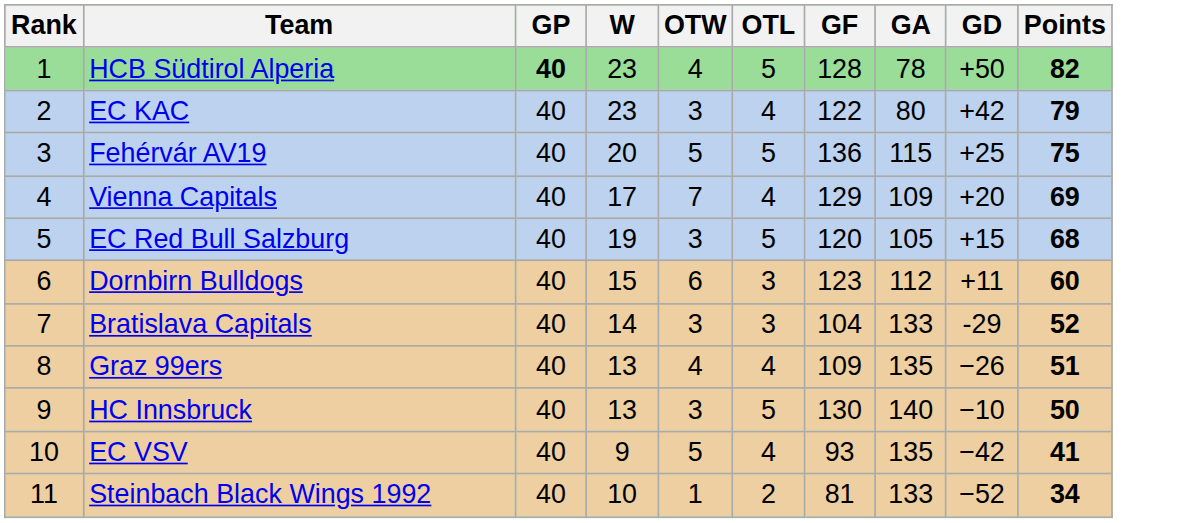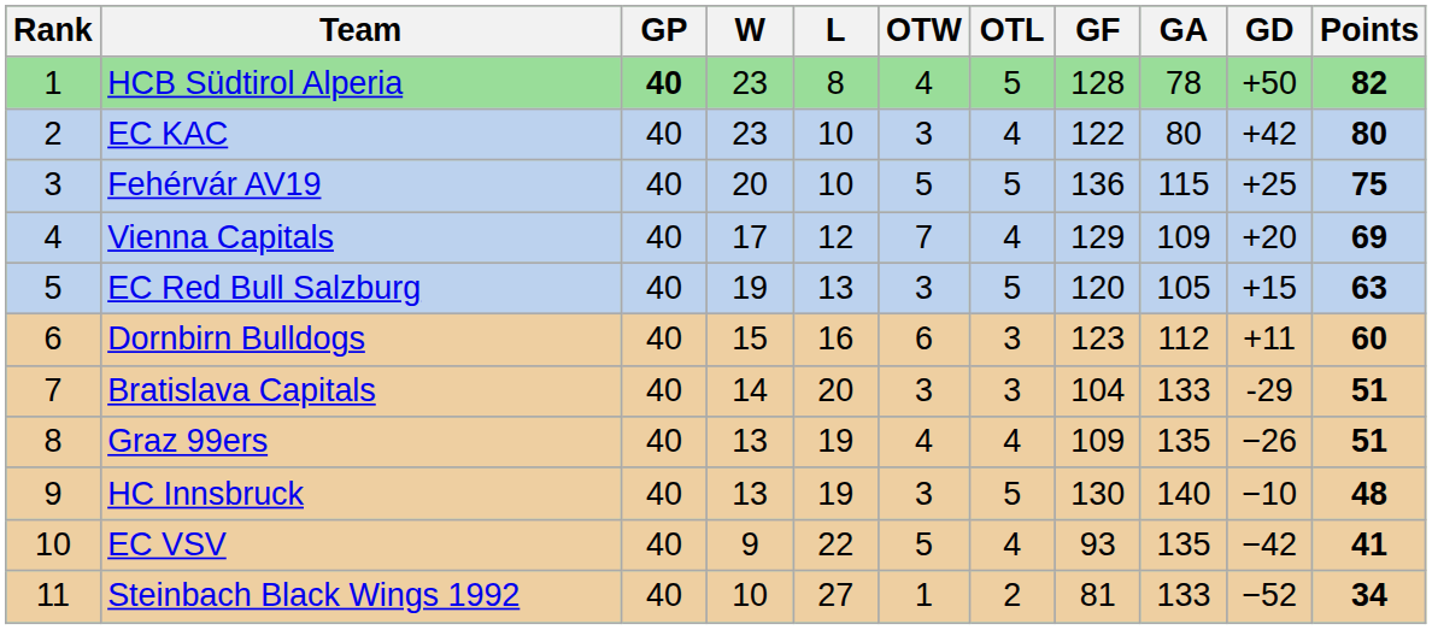 <table class="wikitable sortable" style="text-align:center; background:#CCFFCC;">
 <tr>
 <th>Rank</th>
 <th style="width:250px;">Team</th>
 <th style="width:35px;">GP</th>
 <th style="width:35px;">W</th>
+<th style="width:35px;">L</th>
 <th style="width:35px;">OTW</th>
 <th style="width:35px;">OTL</th>
 <th style="width:35px;">GF</th>
 <th style="width:35px;">GA</th>
 <th style="width:35px;">GD</th>
 <th style="width:35px;">Points</th>
 </tr>
 <tr style="background:#99DD99">
 <td>1</td>
 <td style="text-align:left;"><a href='#'>HCB Südtirol Alperia</a></td>
 <td><strong>40</strong></td>
 <td>23</td>
+<td>8</td>
 <td>4</td>
 <td>5</td>
 <td>128</td>
 <td>78</td>
 <td>+50</td>
 <td><strong>82</strong></td>
 </tr>
 <tr style="background:#BCD2EE">
 <td>2</td>
 <td style="text-align:left;"><a href='#'>EC KAC</a></td>
 <td>40</td>
 <td>23</td>
+<td>10</td>
 <td>3</td>
 <td>4</td>
 <td>122</td>
 <td>80</td>
 <td>+42</td>
-<td><strong>79</strong></td>
+<td><strong>80</strong></td>
 </tr>
 <tr style="background:#BCD2EE">
 <td>3</td>
 <td style="text-align:left;"><a href='#'>Fehérvár AV19</a></td>
 <td>40</td>
 <td>20</td>
+<td>10</td>
 <td>5</td>
 <td>5</td>
 <td>136</td>
 <td>115</td>
 <td>+25</td>
 <td><strong>75</strong></td>
 </tr>
 <tr style="background:#BCD2EE">
 <td>4</td>
 <td style="text-align:left;"><a href='#'>Vienna Capitals</a></td>
 <td>40</td>
 <td>17</td>
+<td>12</td>
 <td>7</td>
 <td>4</td>
 <td>129</td>
 <td>109</td>
 <td>+20</td>
 <td><strong>69</strong></td>
 </tr>
 <tr style="background:#BCD2EE">
 <td>5</td>
 <td style="text-align:left;"><a href='#'>EC Red Bull Salzburg</a></td>
 <td>40</td>
 <td>19</td>
+<td>13</td>
 <td>3</td>
 <td>5</td>
 <td>120</td>
 <td>105</td>
 <td>+15</td>
-<td><strong>68</strong></td>
+<td><strong>63</strong></td>
 </tr>
 <tr style="background:#EECFA1">
 <td>6</td>
 <td style="text-align:left;"><a href='#'>Dornbirn Bulldogs</a></td>
 <td>40</td>
 <td>15</td>
+<td>16</td>
 <td>6</td>
 <td>3</td>
 <td>123</td>
 <td>112</td>
 <td>+11</td>
 <td><strong>60</strong></td>
 </tr>
 <tr style="background:#EECFA1">
 <td>7</td>
 <td style="text-align:left;"><a href='#'>Bratislava Capitals</a></td>
 <td>40</td>
 <td>14</td>
+<td>20</td>
 <td>3</td>
 <td>3</td>
 <td>104</td>
 <td>133</td>
 <td>-29</td>
-<td><strong>52</strong></td>
+<td><strong>51</strong></td>
 </tr>
 <tr style="background:#EECFA1">
 <td>8</td>
 <td style="text-align:left;"><a href='#'>Graz 99ers</a></td>
 <td>40</td>
 <td>13</td>
+<td>19</td>
 <td>4</td>
 <td>4</td>
 <td>109</td>
 <td>135</td>
 <td>−26</td>
 <td><strong>51</strong></td>
 </tr>
 <tr style="background:#EECFA1">
 <td>9</td>
 <td style="text-align:left;"><a href='#'>HC Innsbruck</a></td>
 <td>40</td>
 <td>13</td>
+<td>19</td>
 <td>3</td>
 <td>5</td>
 <td>130</td>
 <td>140</td>
 <td>−10</td>
-<td><strong>50</strong></td>
+<td><strong>48</strong></td>
 </tr>
 <tr style="background:#EECFA1">
 <td>10</td>
 <td style="text-align:left;"><a href='#'>EC VSV</a></td>
 <td>40</td>
 <td>9</td>
+<td>22</td>
 <td>5</td>
 <td>4</td>
 <td>93</td>
 <td>135</td>
 <td>−42</td>
 <td><strong>41</strong></td>
 </tr>
 <tr style="background:#EECFA1">
 <td>11</td>
 <td style="text-align:left;"><a href='#'>Steinbach Black Wings 1992</a></td>
 <td>40</td>
 <td>10</td>
+<td>27</td>
 <td>1</td>
 <td>2</td>
 <td>81</td>
 <td>133</td>
 <td>−52</td>
 <td><strong>34</strong></td>
 </tr>
 </table>
